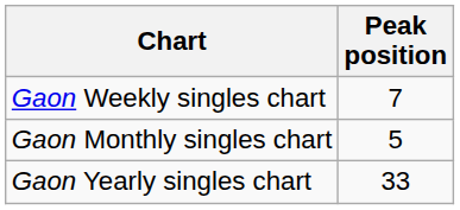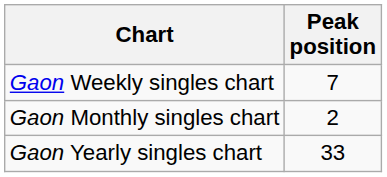 <table class="wikitable sortable">
 <tr>
 <th>Chart</th>
 <th>Peak<br>position</th>
 </tr>
 <tr>
 <td><em><a href='#'>Gaon</a></em> Weekly singles chart</td>
 <td align="center">7</td>
 </tr>
 <tr>
 <td><em>Gaon</em> Monthly singles chart</td>
-<td align="center">5</td>
+<td align="center">2</td>
 </tr>
 <tr>
 <td><em>Gaon</em> Yearly singles chart</td>
 <td align="center">33</td>
 </tr>
 </table>
